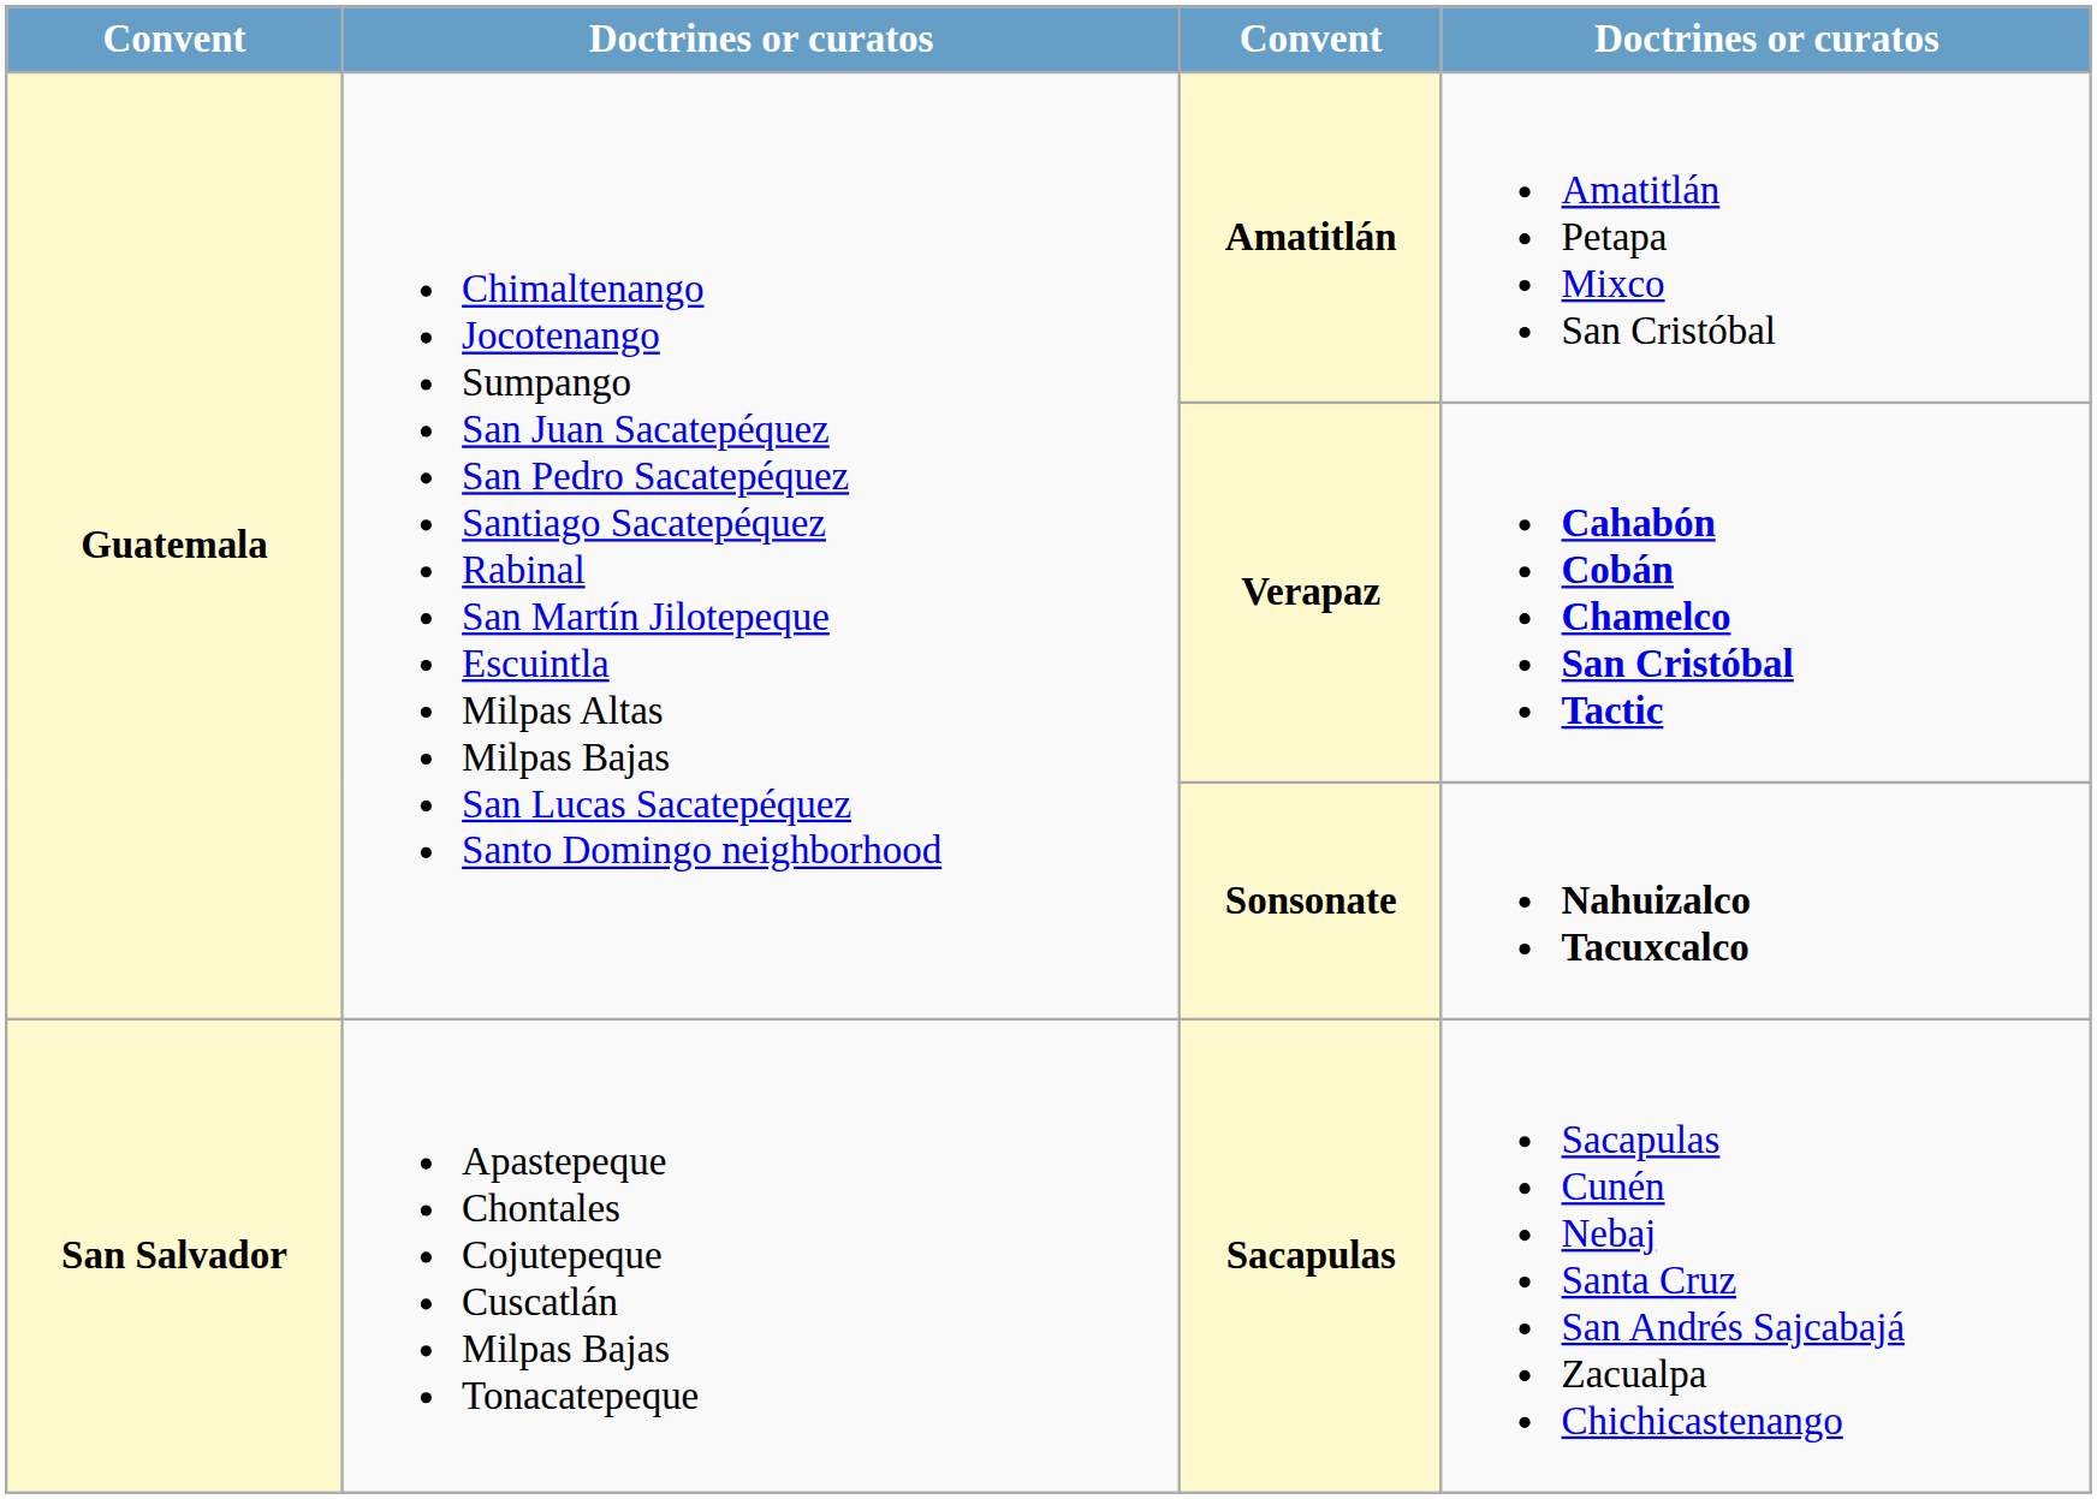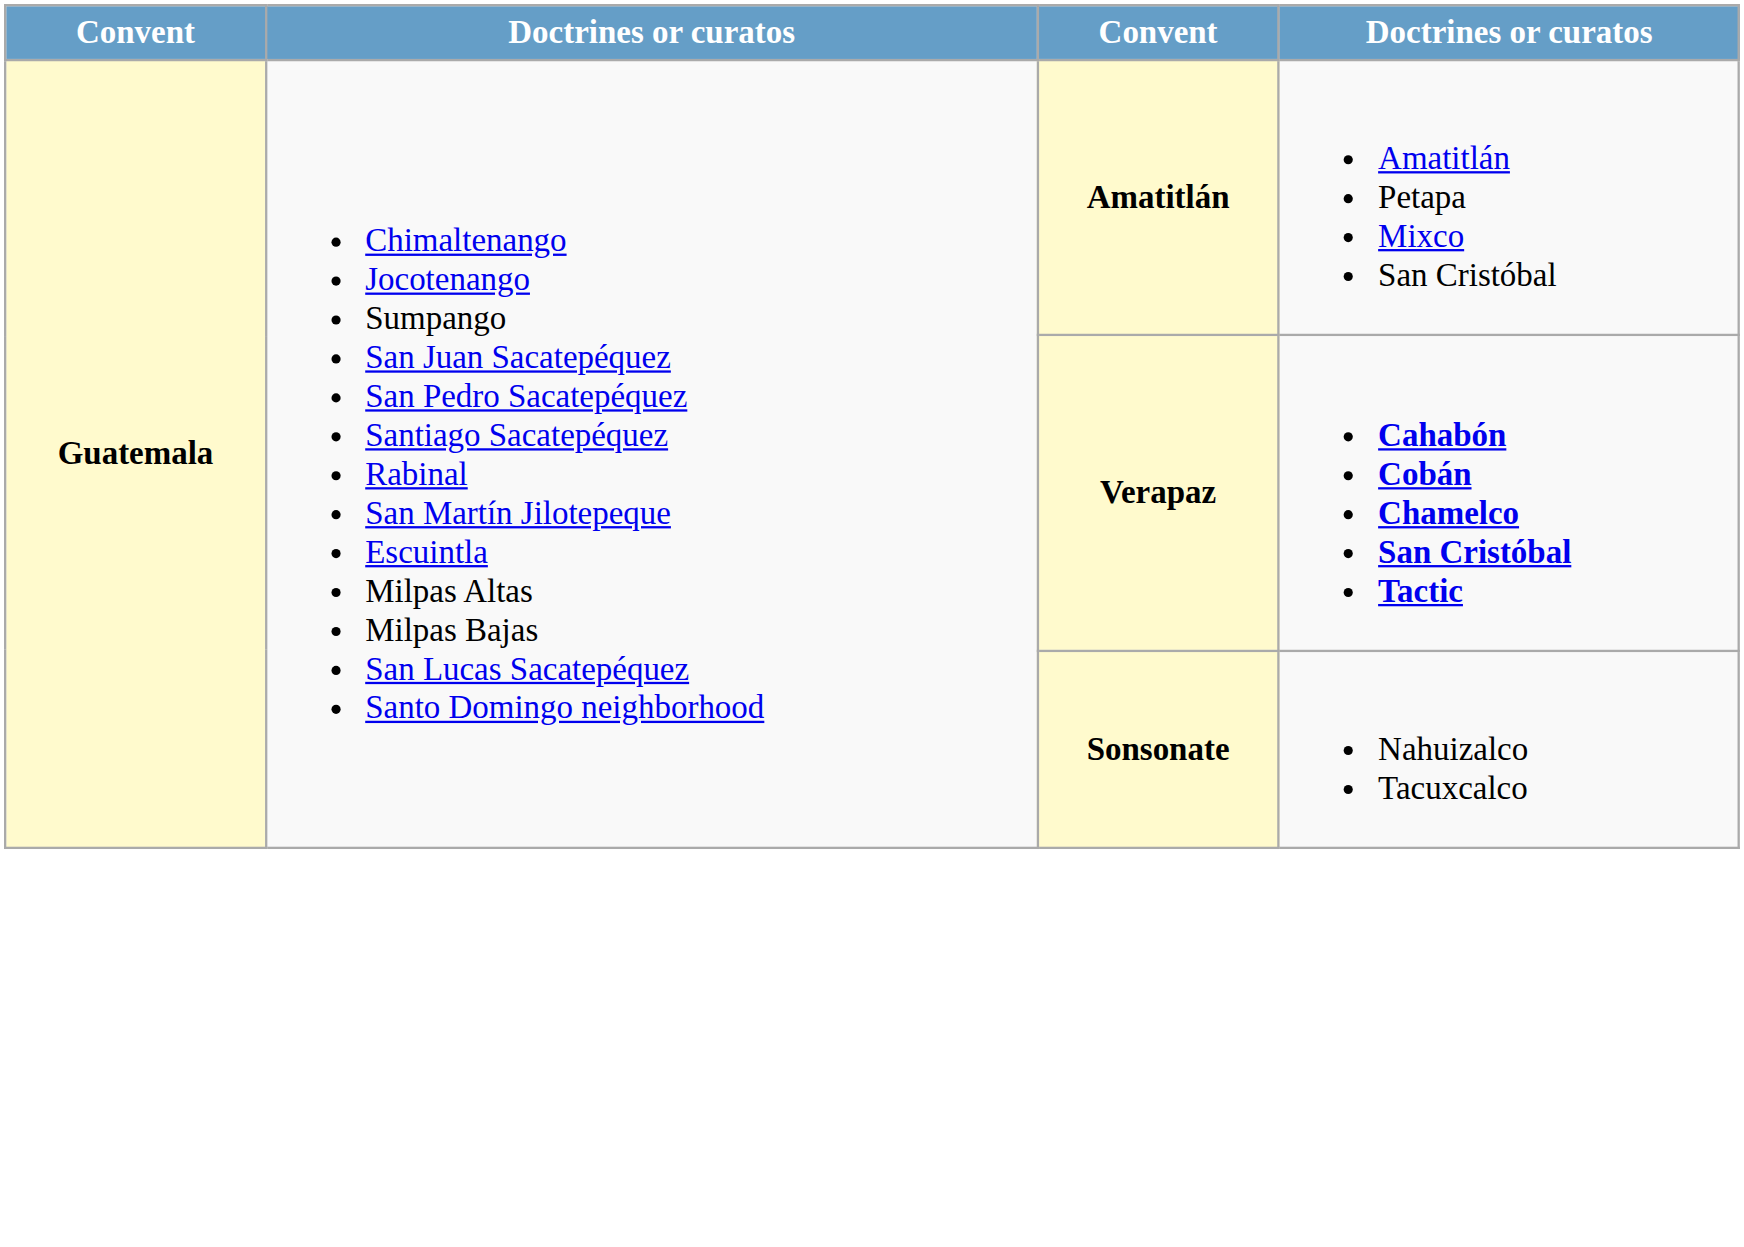 <table class="wikitable sortable" width=60% style='font-size:0.9em' align=center>
 <tr style="color:white;">
 <th style="background:#659ec7;" align=center>Convent</th>
 <th style="background:#659ec7;" align=center>Doctrines or curatos</th>
 <th style="background:#659ec7;" align=center>Convent</th>
 <th style="background:#659ec7;" align=center>Doctrines or curatos</th>
 </tr>
 <tr>
 <th style="background:lemonchiffon;" rowspan=3>Guatemala</th>
 <td rowspan=3><br><ul><li><a href='#'>Chimaltenango</a></li><li><a href='#'>Jocotenango</a></li><li>Sumpango</li><li><a href='#'>San Juan Sacatepéquez</a></li><li><a href='#'>San Pedro Sacatepéquez</a></li><li><a href='#'>Santiago Sacatepéquez</a></li><li><a href='#'>Rabinal</a></li><li><a href='#'>San Martín Jilotepeque</a></li><li><a href='#'>Escuintla</a></li><li>Milpas Altas</li><li>Milpas Bajas</li><li><a href='#'>San Lucas Sacatepéquez</a></li><li><a href='#'>Santo Domingo neighborhood</a></li></ul></td>
 <th style="background:lemonchiffon;">Amatitlán</th>
 <td><br><ul><li><a href='#'>Amatitlán</a></li><li>Petapa</li><li><a href='#'>Mixco</a></li><li>San Cristóbal</li></ul></td>
 </tr>
 <tr>
 <th style="background:lemonchiffon;">Verapaz</th>
 <td><strong><br><ul><li><a href='#'>Cahabón</a></li><li><a href='#'>Cobán</a></li><li><a href='#'>Chamelco</a></li><li><a href='#'>San Cristóbal</a></li><li><a href='#'>Tactic</a></li></ul></strong></td>
 </tr>
 <tr>
 <th style="background:lemonchiffon;">Sonsonate</th>
-<td><strong><br><ul><li>Nahuizalco</li><li>Tacuxcalco</li></ul></strong></td>
-</tr>
-<tr>
-<th style="background:lemonchiffon;">San Salvador</th>
-<td><br><ul><li>Apastepeque</li><li>Chontales</li><li>Cojutepeque</li><li>Cuscatlán</li><li>Milpas Bajas</li><li>Tonacatepeque</li></ul></td>
-<th style="background:lemonchiffon;">Sacapulas</th>
-<td><br><ul><li><a href='#'>Sacapulas</a></li><li><a href='#'>Cunén</a></li><li><a href='#'>Nebaj</a></li><li><a href='#'>Santa Cruz</a></li><li><a href='#'>San Andrés Sajcabajá</a></li><li>Zacualpa</li><li><a href='#'>Chichicastenango</a></li></ul></td>
+<td><br><ul><li>Nahuizalco</li><li>Tacuxcalco</li></ul></td>
 </tr>
 </table>
